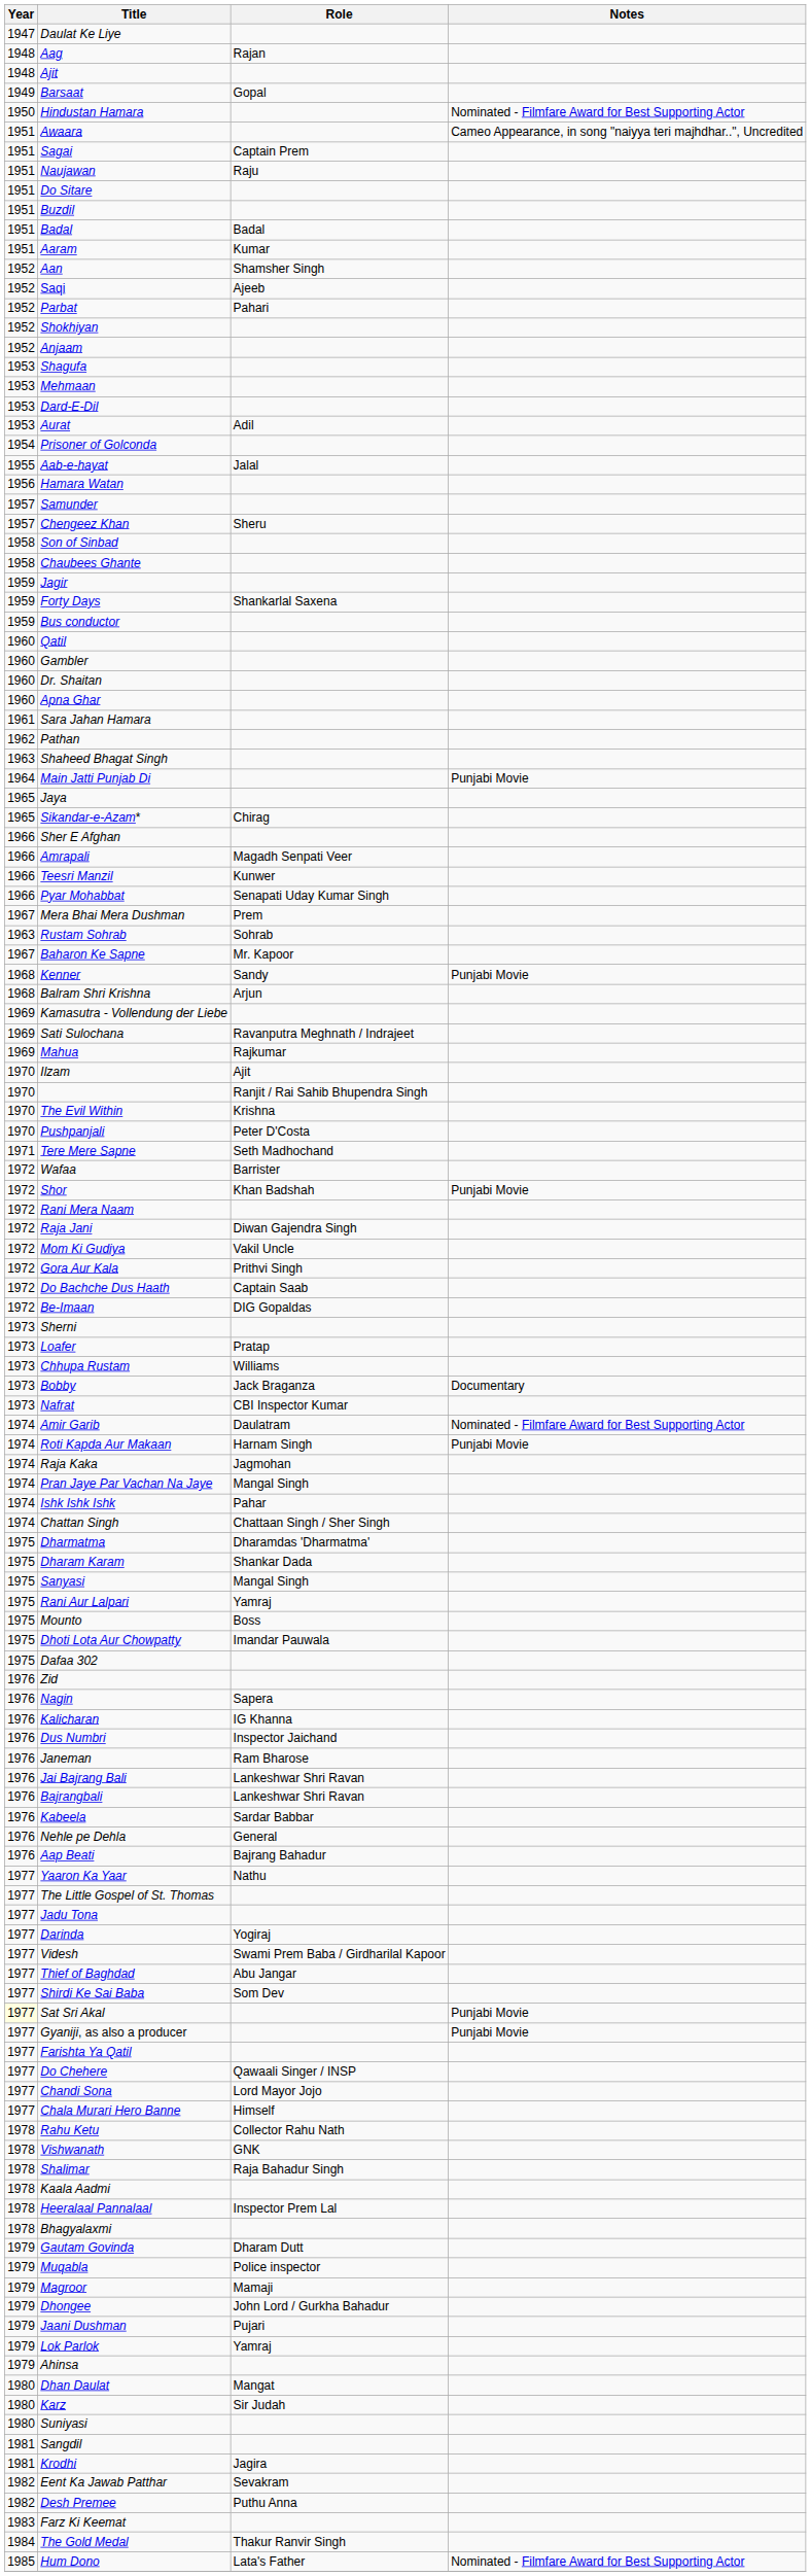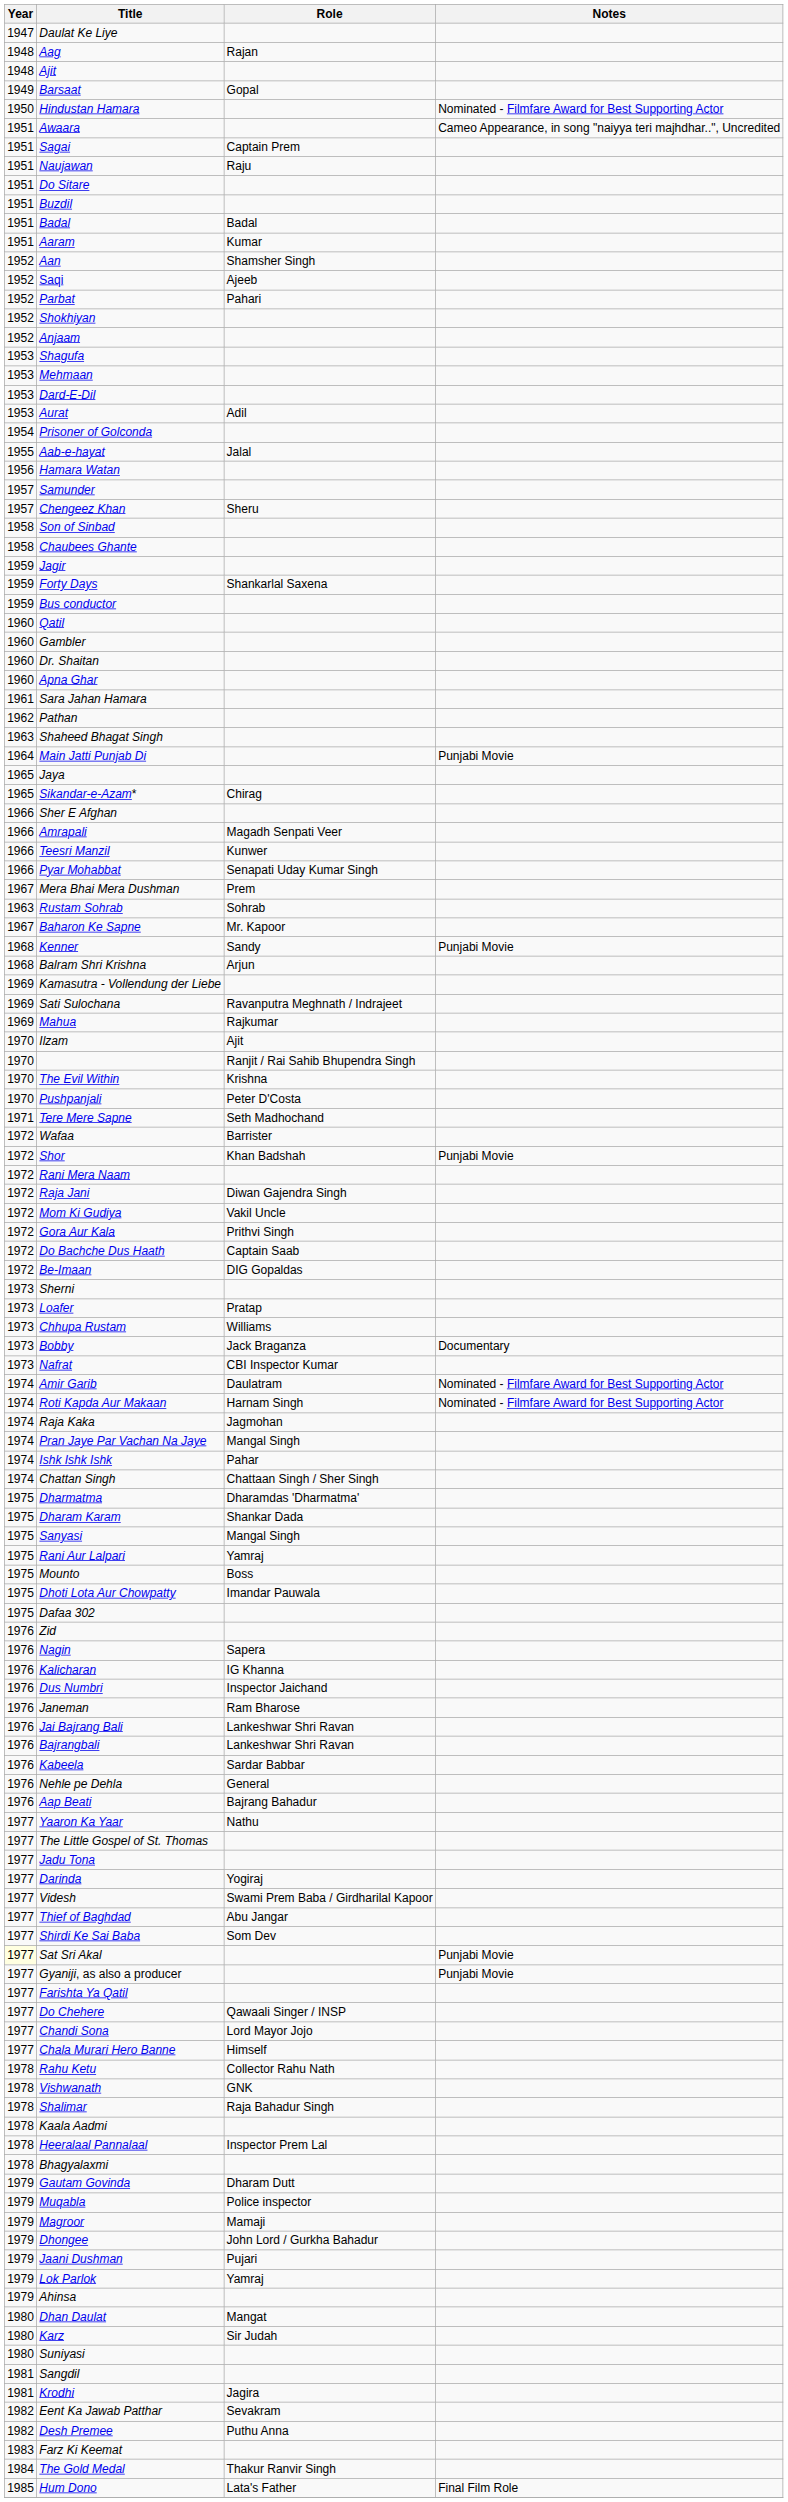 <table class=wikitable>
 <tr>
 <th>Year</th>
 <th>Title</th>
 <th>Role</th>
 <th>Notes</th>
 </tr>
 <tr>
 <td>1947</td>
 <td><em>Daulat Ke Liye</em></td>
 <td></td>
 <td></td>
 </tr>
 <tr>
 <td>1948</td>
 <td><em><a href='#'>Aag</a></em></td>
 <td>Rajan</td>
 <td></td>
 </tr>
 <tr>
 <td>1948</td>
 <td><em><a href='#'>Ajit</a></em></td>
 <td></td>
 <td></td>
 </tr>
 <tr>
 <td>1949</td>
 <td><em><a href='#'>Barsaat</a></em></td>
 <td>Gopal</td>
 <td></td>
 </tr>
 <tr>
 <td>1950</td>
 <td><em><a href='#'>Hindustan Hamara</a></em></td>
 <td></td>
 <td>Nominated - <a href='#'>Filmfare Award for Best Supporting Actor</a></td>
 </tr>
 <tr>
 <td>1951</td>
 <td><em><a href='#'>Awaara</a></em></td>
 <td></td>
 <td>Cameo Appearance, in song "naiyya teri majhdhar..", Uncredited</td>
 </tr>
 <tr>
 <td>1951</td>
 <td><em><a href='#'>Sagai</a></em></td>
 <td>Captain Prem</td>
 <td></td>
 </tr>
 <tr>
 <td>1951</td>
 <td><em><a href='#'>Naujawan</a></em></td>
 <td>Raju</td>
 <td></td>
 </tr>
 <tr>
 <td>1951</td>
 <td><em><a href='#'>Do Sitare</a></em></td>
 <td></td>
 <td></td>
 </tr>
 <tr>
 <td>1951</td>
 <td><em><a href='#'>Buzdil</a></em></td>
 <td></td>
 <td></td>
 </tr>
 <tr>
 <td>1951</td>
 <td><em><a href='#'>Badal</a></em></td>
 <td>Badal</td>
 <td></td>
 </tr>
 <tr>
 <td>1951</td>
 <td><em><a href='#'>Aaram</a></em></td>
 <td>Kumar</td>
 <td></td>
 </tr>
 <tr>
 <td>1952</td>
 <td><em><a href='#'>Aan</a></em></td>
 <td>Shamsher Singh</td>
 <td></td>
 </tr>
 <tr>
 <td>1952</td>
 <td><a href='#'>Saqi</a></td>
 <td>Ajeeb</td>
 <td></td>
 </tr>
 <tr>
 <td>1952</td>
 <td><em><a href='#'>Parbat</a></em></td>
 <td>Pahari</td>
 <td></td>
 </tr>
 <tr>
 <td>1952</td>
 <td><em><a href='#'>Shokhiyan</a></em></td>
 <td></td>
 <td></td>
 </tr>
 <tr>
 <td>1952</td>
 <td><em><a href='#'>Anjaam</a></em></td>
 <td></td>
 <td></td>
 </tr>
 <tr>
 <td>1953</td>
 <td><em><a href='#'>Shagufa</a></em></td>
 <td></td>
 <td></td>
 </tr>
 <tr>
 <td>1953</td>
 <td><em><a href='#'>Mehmaan</a></em></td>
 <td></td>
 <td></td>
 </tr>
 <tr>
 <td>1953</td>
 <td><em><a href='#'>Dard-E-Dil</a></em></td>
 <td></td>
 <td></td>
 </tr>
 <tr>
 <td>1953</td>
 <td><em><a href='#'>Aurat</a></em></td>
 <td>Adil</td>
 <td></td>
 </tr>
 <tr>
 <td>1954</td>
 <td><em><a href='#'>Prisoner of Golconda</a></em></td>
 <td></td>
 <td></td>
 </tr>
 <tr>
 <td>1955</td>
 <td><em><a href='#'>Aab-e-hayat</a></em></td>
 <td>Jalal</td>
 <td></td>
 </tr>
 <tr>
 <td>1956</td>
 <td><em><a href='#'>Hamara Watan</a></em></td>
 <td></td>
 <td></td>
 </tr>
 <tr>
 <td>1957</td>
 <td><em><a href='#'>Samunder</a></em></td>
 <td></td>
 <td></td>
 </tr>
 <tr>
 <td>1957</td>
 <td><em><a href='#'>Chengeez Khan</a></em></td>
 <td>Sheru</td>
 <td></td>
 </tr>
 <tr>
 <td>1958</td>
 <td><em><a href='#'>Son of Sinbad</a></em></td>
 <td></td>
 <td></td>
 </tr>
 <tr>
 <td>1958</td>
 <td><em><a href='#'>Chaubees Ghante</a></em></td>
 <td></td>
 <td></td>
 </tr>
 <tr>
 <td>1959</td>
 <td><em><a href='#'>Jagir</a></em></td>
 <td></td>
 <td></td>
 </tr>
 <tr>
 <td>1959</td>
 <td><em><a href='#'>Forty Days</a></em></td>
 <td>Shankarlal Saxena</td>
 <td></td>
 </tr>
 <tr>
 <td>1959</td>
 <td><em><a href='#'>Bus conductor</a></em></td>
 <td></td>
 <td></td>
 </tr>
 <tr>
 <td>1960</td>
 <td><em><a href='#'>Qatil</a></em></td>
 <td></td>
 <td></td>
 </tr>
 <tr>
 <td>1960</td>
 <td><em>Gambler</em></td>
 <td></td>
 <td></td>
 </tr>
 <tr>
 <td>1960</td>
 <td><em>Dr. Shaitan</em></td>
 <td></td>
 <td></td>
 </tr>
 <tr>
 <td>1960</td>
 <td><em><a href='#'>Apna Ghar</a></em></td>
 <td></td>
 <td></td>
 </tr>
 <tr>
 <td>1961</td>
 <td><em>Sara Jahan Hamara</em></td>
 <td></td>
 <td></td>
 </tr>
 <tr>
 <td>1962</td>
 <td><em>Pathan</em></td>
 <td></td>
 <td></td>
 </tr>
 <tr>
 <td>1963</td>
 <td><em>Shaheed Bhagat Singh</em></td>
 <td></td>
 <td></td>
 </tr>
 <tr>
 <td>1964</td>
 <td><em><a href='#'>Main Jatti Punjab Di</a></em></td>
 <td></td>
 <td>Punjabi Movie</td>
 </tr>
 <tr>
 <td>1965</td>
 <td><em>Jaya</em></td>
 <td></td>
 <td></td>
 </tr>
 <tr>
 <td>1965</td>
 <td><em><a href='#'>Sikandar-e-Azam</a></em>*</td>
 <td>Chirag</td>
 <td></td>
 </tr>
 <tr>
 <td>1966</td>
 <td><em>Sher E Afghan</em></td>
 <td></td>
 <td></td>
 </tr>
 <tr>
 <td>1966</td>
 <td><em><a href='#'>Amrapali</a></em></td>
 <td>Magadh Senpati Veer</td>
 <td></td>
 </tr>
 <tr>
 <td>1966</td>
 <td><em><a href='#'>Teesri Manzil</a></em></td>
 <td>Kunwer</td>
 <td></td>
 </tr>
 <tr>
 <td>1966</td>
 <td><em><a href='#'>Pyar Mohabbat</a></em></td>
 <td>Senapati Uday Kumar Singh</td>
 <td></td>
 </tr>
 <tr>
 <td>1967</td>
 <td><em>Mera Bhai Mera Dushman</em></td>
 <td>Prem</td>
 <td></td>
 </tr>
 <tr>
 <td>1963</td>
 <td><em><a href='#'>Rustam Sohrab</a></em></td>
 <td>Sohrab</td>
 <td></td>
 </tr>
 <tr>
 <td>1967</td>
 <td><em><a href='#'>Baharon Ke Sapne</a></em></td>
 <td>Mr. Kapoor</td>
 <td></td>
 </tr>
 <tr>
 <td>1968</td>
 <td><em><a href='#'>Kenner</a></em></td>
 <td>Sandy</td>
 <td>Punjabi Movie</td>
 </tr>
 <tr>
 <td>1968</td>
 <td><em>Balram Shri Krishna</em></td>
 <td>Arjun</td>
 <td></td>
 </tr>
 <tr>
 <td>1969</td>
 <td><em>Kamasutra - Vollendung der Liebe</em></td>
 <td></td>
 <td></td>
 </tr>
 <tr>
 <td>1969</td>
 <td><em>Sati Sulochana</em></td>
 <td>Ravanputra Meghnath / Indrajeet</td>
 <td></td>
 </tr>
 <tr>
 <td>1969</td>
 <td><em><a href='#'>Mahua</a></em></td>
 <td>Rajkumar</td>
 <td></td>
 </tr>
 <tr>
 <td>1970</td>
 <td><em>Ilzam</em></td>
 <td>Ajit</td>
 <td></td>
 </tr>
 <tr>
 <td>1970</td>
 <td></td>
 <td>Ranjit / Rai Sahib Bhupendra Singh</td>
 <td></td>
 </tr>
 <tr>
 <td>1970</td>
 <td><em><a href='#'>The Evil Within</a></em></td>
 <td>Krishna</td>
 <td></td>
 </tr>
 <tr>
 <td>1970</td>
 <td><em><a href='#'>Pushpanjali</a></em></td>
 <td>Peter D'Costa</td>
 <td></td>
 </tr>
 <tr>
 <td>1971</td>
 <td><em><a href='#'>Tere Mere Sapne</a></em></td>
 <td>Seth Madhochand</td>
 <td></td>
 </tr>
 <tr>
 <td>1972</td>
 <td><em>Wafaa</em></td>
 <td>Barrister</td>
 <td></td>
 </tr>
 <tr>
 <td>1972</td>
 <td><em><a href='#'>Shor</a></em></td>
 <td>Khan Badshah</td>
 <td>Punjabi Movie</td>
 </tr>
 <tr>
 <td>1972</td>
 <td><em><a href='#'>Rani Mera Naam</a></em></td>
 <td></td>
 <td></td>
 </tr>
 <tr>
 <td>1972</td>
 <td><em><a href='#'>Raja Jani</a></em></td>
 <td>Diwan Gajendra Singh</td>
 <td></td>
 </tr>
 <tr>
 <td>1972</td>
 <td><em><a href='#'>Mom Ki Gudiya</a></em></td>
 <td>Vakil Uncle</td>
 <td></td>
 </tr>
 <tr>
 <td>1972</td>
 <td><em><a href='#'>Gora Aur Kala</a></em></td>
 <td>Prithvi Singh</td>
 <td></td>
 </tr>
 <tr>
 <td>1972</td>
 <td><em><a href='#'>Do Bachche Dus Haath</a></em></td>
 <td>Captain Saab</td>
 <td></td>
 </tr>
 <tr>
 <td>1972</td>
 <td><em><a href='#'>Be-Imaan</a></em></td>
 <td>DIG Gopaldas</td>
 <td></td>
 </tr>
 <tr>
 <td>1973</td>
 <td><em>Sherni</em></td>
 <td></td>
 <td></td>
 </tr>
 <tr>
 <td>1973</td>
 <td><em><a href='#'>Loafer</a></em></td>
 <td>Pratap</td>
 <td></td>
 </tr>
 <tr>
 <td>1973</td>
 <td><em><a href='#'>Chhupa Rustam</a></em></td>
 <td>Williams</td>
 <td></td>
 </tr>
 <tr>
 <td>1973</td>
 <td><em><a href='#'>Bobby</a></em></td>
 <td>Jack Braganza</td>
 <td>Documentary</td>
 </tr>
 <tr>
 <td>1973</td>
 <td><em><a href='#'>Nafrat</a></em></td>
 <td>CBI Inspector Kumar</td>
 <td></td>
 </tr>
 <tr>
 <td>1974</td>
 <td><em><a href='#'>Amir Garib</a></em></td>
 <td>Daulatram</td>
 <td>Nominated - <a href='#'>Filmfare Award for Best Supporting Actor</a></td>
 </tr>
 <tr>
 <td>1974</td>
 <td><em><a href='#'>Roti Kapda Aur Makaan</a></em></td>
 <td>Harnam Singh</td>
-<td>Punjabi Movie</td>
+<td>Nominated - <a href='#'>Filmfare Award for Best Supporting Actor</a></td>
 </tr>
 <tr>
 <td>1974</td>
 <td><em>Raja Kaka</em></td>
 <td>Jagmohan</td>
 <td></td>
 </tr>
 <tr>
 <td>1974</td>
 <td><em><a href='#'>Pran Jaye Par Vachan Na Jaye</a></em></td>
 <td>Mangal Singh</td>
 <td></td>
 </tr>
 <tr>
 <td>1974</td>
 <td><em><a href='#'>Ishk Ishk Ishk</a></em></td>
 <td>Pahar</td>
 <td></td>
 </tr>
 <tr>
 <td>1974</td>
 <td><em>Chattan Singh</em></td>
 <td>Chattaan Singh / Sher Singh</td>
 <td></td>
 </tr>
 <tr>
 <td>1975</td>
 <td><em><a href='#'>Dharmatma</a></em></td>
 <td>Dharamdas 'Dharmatma'</td>
 <td></td>
 </tr>
 <tr>
 <td>1975</td>
 <td><em><a href='#'>Dharam Karam</a></em></td>
 <td>Shankar Dada</td>
 <td></td>
 </tr>
 <tr>
 <td>1975</td>
 <td><em><a href='#'>Sanyasi</a></em></td>
 <td>Mangal Singh</td>
 <td></td>
 </tr>
 <tr>
 <td>1975</td>
 <td><em><a href='#'>Rani Aur Lalpari</a></em></td>
 <td>Yamraj</td>
 <td></td>
 </tr>
 <tr>
 <td>1975</td>
 <td><em>Mounto</em></td>
 <td>Boss</td>
 <td></td>
 </tr>
 <tr>
 <td>1975</td>
 <td><em><a href='#'>Dhoti Lota Aur Chowpatty</a></em></td>
 <td>Imandar Pauwala</td>
 <td></td>
 </tr>
 <tr>
 <td>1975</td>
 <td><em>Dafaa 302</em></td>
 <td></td>
 <td></td>
 </tr>
 <tr>
 <td>1976</td>
 <td><em>Zid</em></td>
 <td></td>
 <td></td>
 </tr>
 <tr>
 <td>1976</td>
 <td><em><a href='#'>Nagin</a></em></td>
 <td>Sapera</td>
 <td></td>
 </tr>
 <tr>
 <td>1976</td>
 <td><em><a href='#'>Kalicharan</a></em></td>
 <td>IG Khanna</td>
 <td></td>
 </tr>
 <tr>
 <td>1976</td>
 <td><em><a href='#'>Dus Numbri</a></em></td>
 <td>Inspector Jaichand</td>
 <td></td>
 </tr>
 <tr>
 <td>1976</td>
 <td><em>Janeman</em></td>
 <td>Ram Bharose</td>
 <td></td>
 </tr>
 <tr>
 <td>1976</td>
 <td><em><a href='#'>Jai Bajrang Bali</a></em></td>
 <td>Lankeshwar Shri Ravan</td>
 <td></td>
 </tr>
 <tr>
 <td>1976</td>
 <td><em><a href='#'>Bajrangbali</a></em></td>
 <td>Lankeshwar Shri Ravan</td>
 <td></td>
 </tr>
 <tr>
 <td>1976</td>
 <td><em><a href='#'>Kabeela</a></em></td>
 <td>Sardar Babbar</td>
 <td></td>
 </tr>
 <tr>
 <td>1976</td>
 <td><em>Nehle pe Dehla</em></td>
 <td>General</td>
 <td></td>
 </tr>
 <tr>
 <td>1976</td>
 <td><em><a href='#'>Aap Beati</a></em></td>
 <td>Bajrang Bahadur</td>
 <td></td>
 </tr>
 <tr>
 <td>1977</td>
 <td><em><a href='#'>Yaaron Ka Yaar</a></em></td>
 <td>Nathu</td>
 <td></td>
 </tr>
 <tr>
 <td>1977</td>
 <td><em>The Little Gospel of St. Thomas</em></td>
 <td></td>
 <td></td>
 </tr>
 <tr>
 <td>1977</td>
 <td><em><a href='#'>Jadu Tona</a></em></td>
 <td></td>
 <td></td>
 </tr>
 <tr>
 <td>1977</td>
 <td><em><a href='#'>Darinda</a></em></td>
 <td>Yogiraj</td>
 <td></td>
 </tr>
 <tr>
 <td>1977</td>
 <td><em>Videsh</em></td>
 <td>Swami Prem Baba / Girdharilal Kapoor</td>
 <td></td>
 </tr>
 <tr>
 <td>1977</td>
 <td><em><a href='#'>Thief of Baghdad</a></em></td>
 <td>Abu Jangar</td>
 <td></td>
 </tr>
 <tr>
 <td>1977</td>
 <td><em><a href='#'>Shirdi Ke Sai Baba</a></em></td>
 <td>Som Dev</td>
 <td></td>
 </tr>
 <tr>
 <td style="background: lightyellow;">1977</td>
 <td><em>Sat Sri Akal</em></td>
 <td></td>
 <td>Punjabi Movie</td>
 </tr>
 <tr>
 <td>1977</td>
 <td><em>Gyaniji</em>, as also a producer</td>
 <td></td>
 <td>Punjabi Movie</td>
 </tr>
 <tr>
 <td>1977</td>
 <td><em><a href='#'>Farishta Ya Qatil</a></em></td>
 <td></td>
 <td></td>
 </tr>
 <tr>
 <td>1977</td>
 <td><em><a href='#'>Do Chehere</a></em></td>
 <td>Qawaali Singer / INSP</td>
 <td></td>
 </tr>
 <tr>
 <td>1977</td>
 <td><em><a href='#'>Chandi Sona</a></em></td>
 <td>Lord Mayor Jojo</td>
 <td></td>
 </tr>
 <tr>
 <td>1977</td>
 <td><em><a href='#'>Chala Murari Hero Banne</a></em></td>
 <td>Himself</td>
 <td></td>
 </tr>
 <tr>
 <td>1978</td>
 <td><em><a href='#'>Rahu Ketu</a></em></td>
 <td>Collector Rahu Nath</td>
 <td></td>
 </tr>
 <tr>
 <td>1978</td>
 <td><em><a href='#'>Vishwanath</a></em></td>
 <td>GNK</td>
 <td></td>
 </tr>
 <tr>
 <td>1978</td>
 <td><em><a href='#'>Shalimar</a></em></td>
 <td>Raja Bahadur Singh</td>
 <td></td>
 </tr>
 <tr>
 <td>1978</td>
 <td><em>Kaala Aadmi</em></td>
 <td></td>
 <td></td>
 </tr>
 <tr>
 <td>1978</td>
 <td><em><a href='#'>Heeralaal Pannalaal</a></em></td>
 <td>Inspector Prem Lal</td>
 <td></td>
 </tr>
 <tr>
 <td>1978</td>
 <td><em>Bhagyalaxmi</em></td>
 <td></td>
 <td></td>
 </tr>
 <tr>
 <td>1979</td>
 <td><em><a href='#'>Gautam Govinda</a></em></td>
 <td>Dharam Dutt</td>
 <td></td>
 </tr>
 <tr>
 <td>1979</td>
 <td><em><a href='#'>Muqabla</a></em></td>
 <td>Police inspector</td>
 <td></td>
 </tr>
 <tr>
 <td>1979</td>
 <td><em><a href='#'>Magroor</a></em></td>
 <td>Mamaji</td>
 <td></td>
 </tr>
 <tr>
 <td>1979</td>
 <td><em><a href='#'>Dhongee</a></em></td>
 <td>John Lord / Gurkha Bahadur</td>
 <td></td>
 </tr>
 <tr>
 <td>1979</td>
 <td><em><a href='#'>Jaani Dushman</a></em></td>
 <td>Pujari</td>
 <td></td>
 </tr>
 <tr>
 <td>1979</td>
 <td><em><a href='#'>Lok Parlok</a></em></td>
 <td>Yamraj</td>
 <td></td>
 </tr>
 <tr>
 <td>1979</td>
 <td><em>Ahinsa</em></td>
 <td></td>
 <td></td>
 </tr>
 <tr>
 <td>1980</td>
 <td><em><a href='#'>Dhan Daulat</a></em></td>
 <td>Mangat</td>
 <td></td>
 </tr>
 <tr>
 <td>1980</td>
 <td><em><a href='#'>Karz</a></em></td>
 <td>Sir Judah</td>
 <td></td>
 </tr>
 <tr>
 <td>1980</td>
 <td><em>Suniyasi</em></td>
 <td></td>
 <td></td>
 </tr>
 <tr>
 <td>1981</td>
 <td><em>Sangdil</em></td>
 <td></td>
 <td></td>
 </tr>
 <tr>
 <td>1981</td>
 <td><em><a href='#'>Krodhi</a></em></td>
 <td>Jagira</td>
 <td></td>
 </tr>
 <tr>
 <td>1982</td>
 <td><em>Eent Ka Jawab Patthar</em></td>
 <td>Sevakram</td>
 <td></td>
 </tr>
 <tr>
 <td>1982</td>
 <td><em><a href='#'>Desh Premee</a></em></td>
 <td>Puthu Anna</td>
 <td></td>
 </tr>
 <tr>
 <td>1983</td>
 <td><em>Farz Ki Keemat</em></td>
 <td></td>
 <td></td>
 </tr>
 <tr>
 <td>1984</td>
 <td><em><a href='#'>The Gold Medal</a></em></td>
 <td>Thakur Ranvir Singh</td>
 <td></td>
 </tr>
 <tr>
 <td>1985</td>
 <td><em><a href='#'>Hum Dono</a></em></td>
 <td>Lata's Father</td>
-<td>Nominated - <a href='#'>Filmfare Award for Best Supporting Actor</a></td>
+<td>Final Film Role</td>
 </tr>
 <tr>
 </tr>
 </table>
